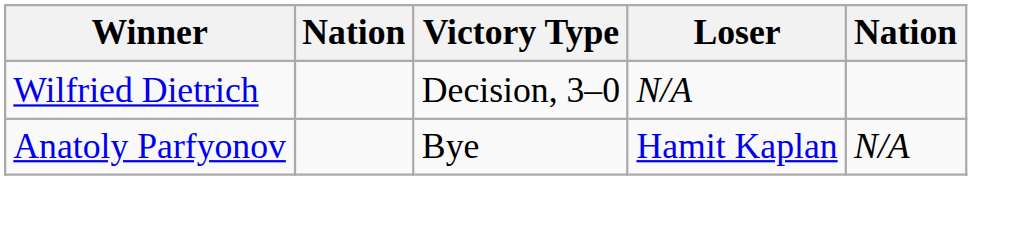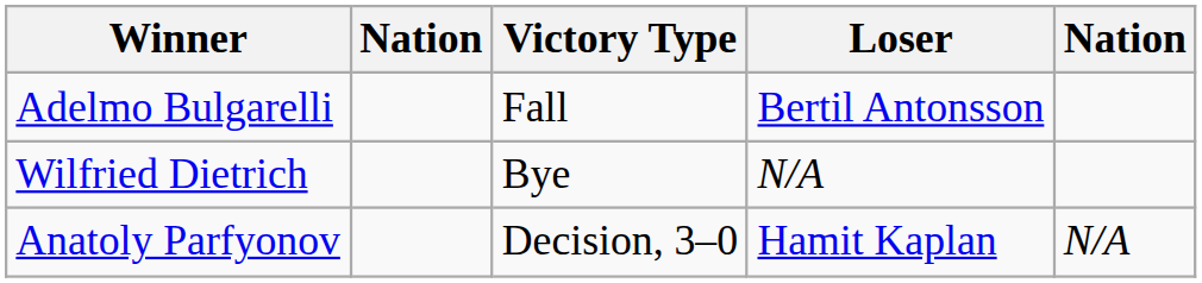 <table class="wikitable sortable" style="text-align:left;">
 <tr>
 <th>Winner</th>
 <th>Nation</th>
 <th>Victory Type</th>
 <th>Loser</th>
 <th>Nation</th>
 </tr>
 <tr>
+<td><a href='#'>Adelmo Bulgarelli</a></td>
+<td></td>
+<td>Fall</td>
+<td><a href='#'>Bertil Antonsson</a></td>
+<td></td>
+</tr>
+<tr>
 <td><a href='#'>Wilfried Dietrich</a></td>
 <td></td>
-<td>Decision, 3–0</td>
+<td>Bye</td>
 <td><em>N/A</em></td>
 <td></td>
 </tr>
 <tr>
 <td><a href='#'>Anatoly Parfyonov</a></td>
 <td></td>
-<td>Bye</td>
+<td>Decision, 3–0</td>
 <td><a href='#'>Hamit Kaplan</a></td>
 <td><em>N/A</em></td>
 </tr>
 </table>
